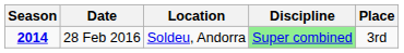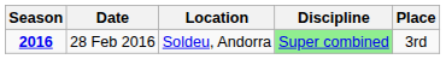 <table class="wikitable" style="text-align:center; font-size:95%;">
 <tr>
 <th>Season</th>
 <th>Date</th>
 <th>Location</th>
 <th>Discipline</th>
 <th>Place</th>
 </tr>
 <tr>
-<td><strong><a href='#'>2014</a></strong></td>
+<td><strong><a href='#'>2016</a></strong></td>
 <td align=right>28 Feb 2016</td>
 <td align=left> <a href='#'>Soldeu</a>, Andorra</td>
 <td style="background: lightgreen;"><a href='#'>Super combined</a></td>
 <td>3rd</td>
 </tr>
 </table>
